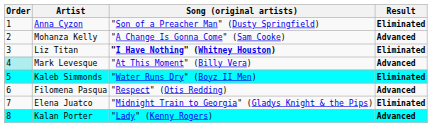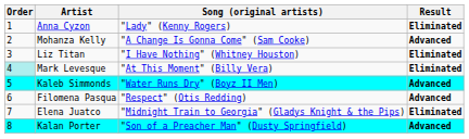 <table class=wikitable>
 <tr>
 <th>Order</th>
 <th>Artist</th>
 <th>Song (original artists)</th>
 <th>Result</th>
 </tr>
 <tr>
 <td>1</td>
 <td><a href='#'>Anna Cyzon</a></td>
-<td>"<a href='#'>Son of a Preacher Man</a>" (<a href='#'>Dusty Springfield</a>)</td>
+<td>"<a href='#'>Lady</a>" (<a href='#'>Kenny Rogers</a>)</td>
 <td><strong>Eliminated</strong></td>
 </tr>
 <tr>
 <td>2</td>
 <td>Mohanza Kelly</td>
 <td>"<a href='#'>A Change Is Gonna Come</a>" (<a href='#'>Sam Cooke</a>)</td>
 <td><strong>Advanced</strong></td>
 </tr>
 <tr>
 <td>3</td>
 <td>Liz Titan</td>
-<td><strong>"<a href='#'>I Have Nothing</a>" (<a href='#'>Whitney Houston</a>)</strong></td>
+<td>"<a href='#'>I Have Nothing</a>" (<a href='#'>Whitney Houston</a>)</td>
 <td><strong>Eliminated</strong></td>
 </tr>
 <tr>
 <td style="background: paleturquoise;">4</td>
 <td>Mark Levesque</td>
 <td>"<a href='#'>At This Moment</a>" (<a href='#'>Billy Vera</a>)</td>
-<td><strong>Advanced</strong></td>
+<td><strong>Eliminated</strong></td>
 </tr>
 <tr style="background:cyan;">
 <td>5</td>
 <td>Kaleb Simmonds</td>
 <td>"<a href='#'>Water Runs Dry</a>" (<a href='#'>Boyz II Men</a>)</td>
-<td><strong>Eliminated</strong></td>
+<td><strong>Advanced</strong></td>
 </tr>
 <tr>
 <td>6</td>
 <td>Filomena Pasqua</td>
 <td>"<a href='#'>Respect</a>" (<a href='#'>Otis Redding</a>)</td>
 <td><strong>Advanced</strong></td>
 </tr>
 <tr>
 <td>7</td>
 <td>Elena Juatco</td>
 <td>"<a href='#'>Midnight Train to Georgia</a>" (<a href='#'>Gladys Knight & the Pips</a>)</td>
 <td><strong>Eliminated</strong></td>
 </tr>
 <tr style="background:cyan;">
 <td>8</td>
 <td>Kalan Porter</td>
-<td>"<a href='#'>Lady</a>" (<a href='#'>Kenny Rogers</a>)</td>
+<td>"<a href='#'>Son of a Preacher Man</a>" (<a href='#'>Dusty Springfield</a>)</td>
 <td><strong>Advanced</strong></td>
 </tr>
 </table>
